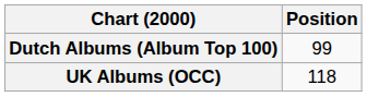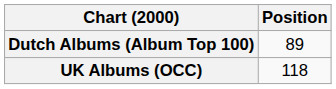 <table class="wikitable sortable plainrowheaders" style="text-align:center;">
 <tr>
 <th scope="col">Chart (2000)</th>
 <th scope="col">Position</th>
 </tr>
 <tr>
 <th scope="row">Dutch Albums (Album Top 100)</th>
-<td>99</td>
+<td>89</td>
 </tr>
 <tr>
 <th scope="row">UK Albums (OCC)</th>
 <td>118</td>
 </tr>
 </table>
